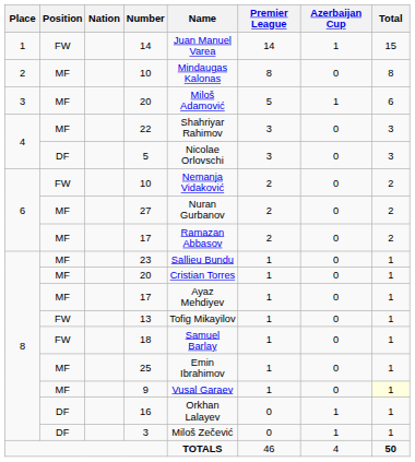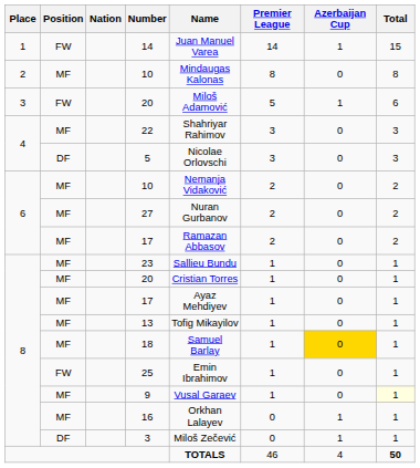 <table class="wikitable" style="font-size: 95%; text-align: center;">
 <tr>
 <th width=60>Place</th>
 <th width=60>Position</th>
 <th width=60>Nation</th>
 <th width=60>Number</th>
 <th width=150>Name</th>
 <th width=150><a href='#'>Premier League</a></th>
 <th width=150><a href='#'>Azerbaijan Cup</a></th>
 <th width=80>Total</th>
 </tr>
 <tr>
 <td>1</td>
 <td>FW</td>
 <td></td>
 <td>14</td>
 <td><a href='#'>Juan Manuel Varea</a></td>
 <td>14</td>
 <td>1</td>
 <td>15</td>
 </tr>
 <tr>
 <td>2</td>
 <td>MF</td>
 <td></td>
 <td>10</td>
 <td><a href='#'>Mindaugas Kalonas</a></td>
 <td>8</td>
 <td>0</td>
 <td>8</td>
 </tr>
 <tr>
 <td>3</td>
-<td>MF</td>
+<td>FW</td>
 <td></td>
 <td>20</td>
 <td><a href='#'>Miloš Adamović</a></td>
 <td>5</td>
 <td>1</td>
 <td>6</td>
 </tr>
 <tr>
 <td rowspan="2">4</td>
 <td>MF</td>
 <td></td>
 <td>22</td>
 <td>Shahriyar Rahimov</td>
 <td>3</td>
 <td>0</td>
 <td>3</td>
 </tr>
 <tr>
 <td>DF</td>
 <td></td>
 <td>5</td>
 <td>Nicolae Orlovschi</td>
 <td>3</td>
 <td>0</td>
 <td>3</td>
 </tr>
 <tr>
 <td rowspan="3">6</td>
-<td>FW</td>
+<td>MF</td>
 <td></td>
 <td>10</td>
 <td><a href='#'>Nemanja Vidaković</a></td>
 <td>2</td>
 <td>0</td>
 <td>2</td>
 </tr>
 <tr>
 <td>MF</td>
 <td></td>
 <td>27</td>
 <td>Nuran Gurbanov</td>
 <td>2</td>
 <td>0</td>
 <td>2</td>
 </tr>
 <tr>
 <td>MF</td>
 <td></td>
 <td>17</td>
 <td><a href='#'>Ramazan Abbasov</a></td>
 <td>2</td>
 <td>0</td>
 <td>2</td>
 </tr>
 <tr>
 <td rowspan="9">8</td>
 <td>MF</td>
 <td></td>
 <td>23</td>
 <td><a href='#'>Sallieu Bundu</a></td>
 <td>1</td>
 <td>0</td>
 <td>1</td>
 </tr>
 <tr>
 <td>MF</td>
 <td></td>
 <td>20</td>
 <td><a href='#'>Cristian Torres</a></td>
 <td>1</td>
 <td>0</td>
 <td>1</td>
 </tr>
 <tr>
 <td>MF</td>
 <td></td>
 <td>17</td>
 <td>Ayaz Mehdiyev</td>
 <td>1</td>
 <td>0</td>
 <td>1</td>
 </tr>
 <tr>
-<td>FW</td>
+<td>MF</td>
 <td></td>
 <td>13</td>
 <td>Tofig Mikayilov</td>
 <td>1</td>
 <td>0</td>
 <td>1</td>
 </tr>
 <tr>
-<td>FW</td>
+<td>MF</td>
 <td></td>
 <td>18</td>
 <td><a href='#'>Samuel Barlay</a></td>
 <td>1</td>
-<td>0</td>
+<td style="background: gold;">0</td>
 <td>1</td>
 </tr>
 <tr>
-<td>MF</td>
+<td>FW</td>
 <td></td>
 <td>25</td>
 <td>Emin Ibrahimov</td>
 <td>1</td>
 <td>0</td>
 <td>1</td>
 </tr>
 <tr>
 <td>MF</td>
 <td></td>
 <td>9</td>
 <td><a href='#'>Vusal Garaev</a></td>
 <td>1</td>
 <td>0</td>
 <td style="background: lightyellow;">1</td>
 </tr>
 <tr>
-<td>DF</td>
+<td>MF</td>
 <td></td>
 <td>16</td>
 <td>Orkhan Lalayev</td>
 <td>0</td>
 <td>1</td>
 <td>1</td>
 </tr>
 <tr>
 <td>DF</td>
 <td></td>
 <td>3</td>
 <td>Miloš Zečević</td>
 <td>0</td>
 <td>1</td>
 <td>1</td>
 </tr>
 <tr>
 <td colspan="4"></td>
 <td><strong>TOTALS</strong></td>
 <td>46</td>
 <td>4</td>
 <td><strong>50</strong></td>
 </tr>
 </table>
